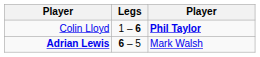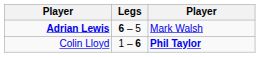 <table class=wikitable style="text-align:center">
 <tr>
 <th width=163>Player</th>
 <th width=50>Legs</th>
 <th width=163>Player</th>
 </tr>
 <tr align=left>
+<td align=right><strong><a href='#'>Adrian Lewis</a></strong> </td>
+<td align=center><strong>6</strong> – 5</td>
+<td> <a href='#'>Mark Walsh</a></td>
+</tr>
+<tr align=left>
 <td align=right><a href='#'>Colin Lloyd</a> </td>
 <td align=center>1 – <strong>6</strong></td>
 <td> <strong><a href='#'>Phil Taylor</a></strong></td>
 </tr>
-<tr align=left>
-<td align=right><strong><a href='#'>Adrian Lewis</a></strong> </td>
-<td align=center><strong>6</strong> – 5</td>
-<td> <a href='#'>Mark Walsh</a></td>
-</tr>
 </table>
